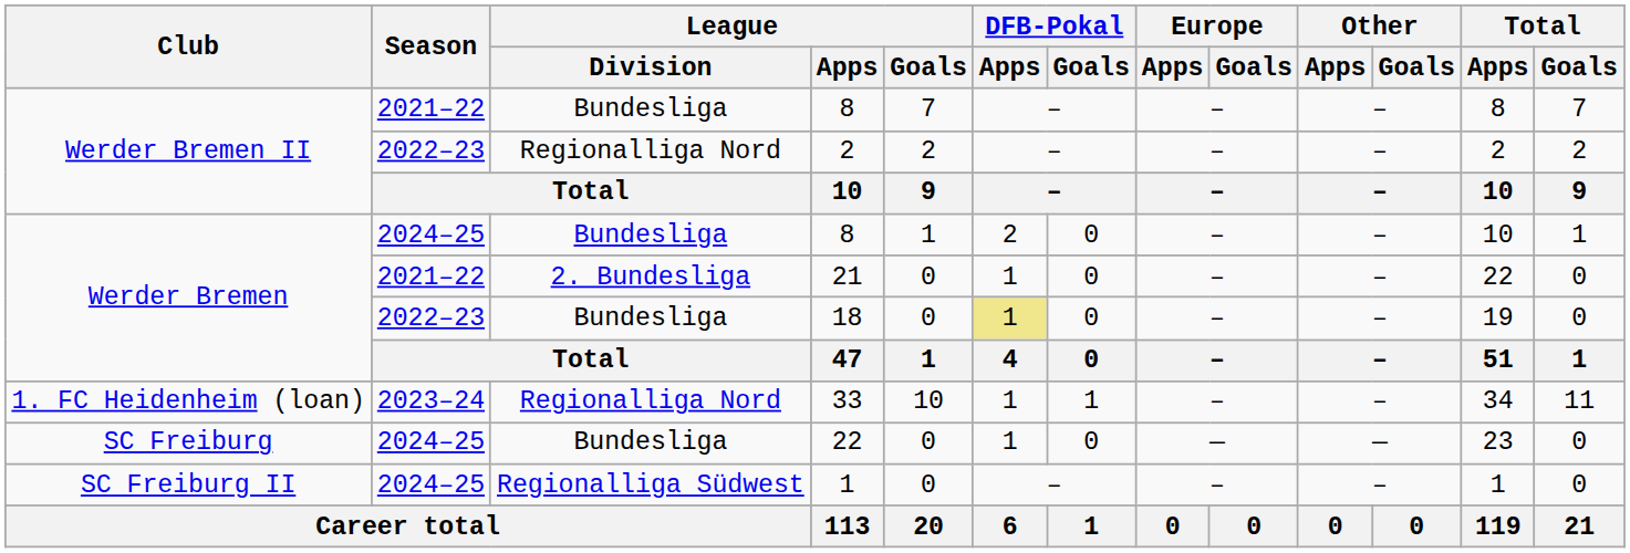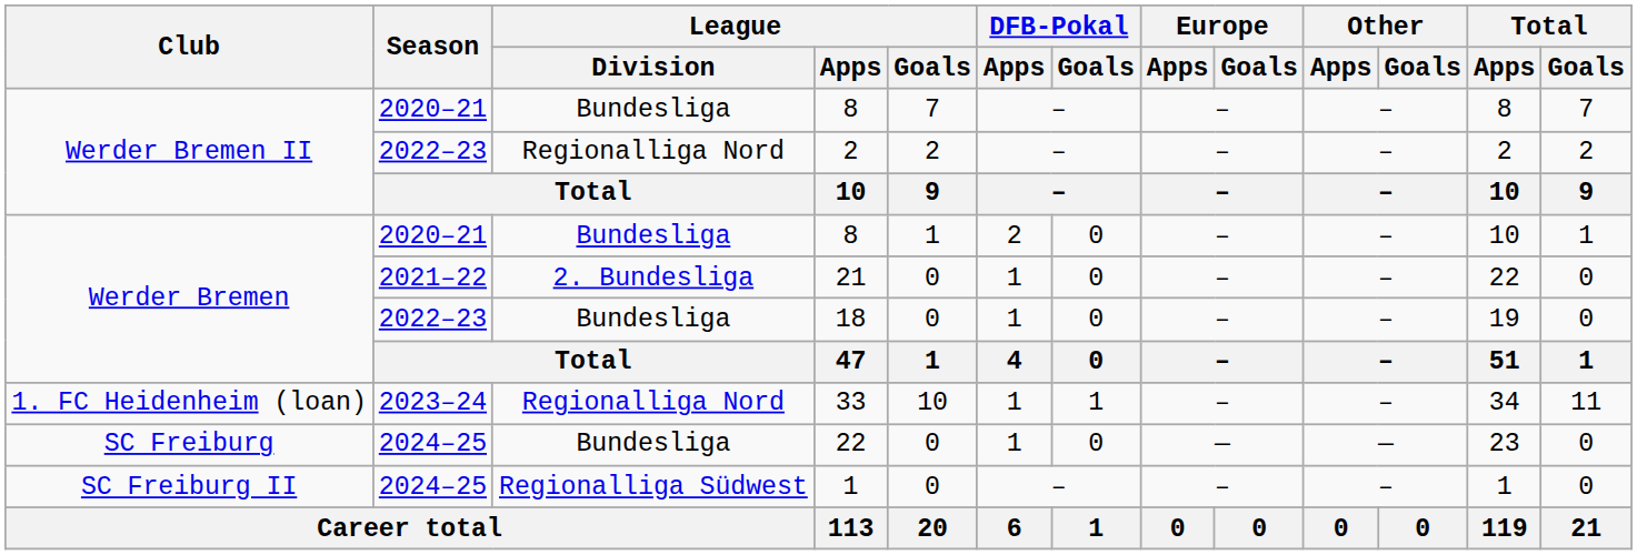 <table class="wikitable" style="text-align: center">
 <tr>
 <th rowspan="2">Club</th>
 <th rowspan="2">Season</th>
 <th colspan="3">League</th>
 <th colspan="2"><a href='#'>DFB-Pokal</a></th>
 <th colspan="2">Europe</th>
 <th colspan="2">Other</th>
 <th colspan="2">Total</th>
 </tr>
 <tr>
 <th>Division</th>
 <th>Apps</th>
 <th>Goals</th>
 <th>Apps</th>
 <th>Goals</th>
 <th>Apps</th>
 <th>Goals</th>
 <th>Apps</th>
 <th>Goals</th>
 <th>Apps</th>
 <th>Goals</th>
 </tr>
 <tr>
 <td rowspan="3"><a href='#'>Werder Bremen II</a></td>
-<td><a href='#'>2021–22</a></td>
+<td><a href='#'>2020–21</a></td>
 <td>Bundesliga</td>
 <td>8</td>
 <td>7</td>
 <td colspan="2">–</td>
 <td colspan="2">–</td>
 <td colspan="2">–</td>
 <td>8</td>
 <td>7</td>
 </tr>
 <tr>
 <td><a href='#'>2022–23</a></td>
 <td>Regionalliga Nord</td>
 <td>2</td>
 <td>2</td>
 <td colspan="2">–</td>
 <td colspan="2">–</td>
 <td colspan="2">–</td>
 <td>2</td>
 <td>2</td>
 </tr>
 <tr>
 <th colspan="2">Total</th>
 <th>10</th>
 <th>9</th>
 <th colspan="2">–</th>
 <th colspan="2">–</th>
 <th colspan="2">–</th>
 <th>10</th>
 <th>9</th>
 </tr>
 <tr>
 <td rowspan="4"><a href='#'>Werder Bremen</a></td>
-<td><a href='#'>2024–25</a></td>
+<td><a href='#'>2020–21</a></td>
 <td><a href='#'>Bundesliga</a></td>
 <td>8</td>
 <td>1</td>
 <td>2</td>
 <td>0</td>
 <td colspan="2">–</td>
 <td colspan="2">–</td>
 <td>10</td>
 <td>1</td>
 </tr>
 <tr>
 <td><a href='#'>2021–22</a></td>
 <td><a href='#'>2. Bundesliga</a></td>
 <td>21</td>
 <td>0</td>
 <td>1</td>
 <td>0</td>
 <td colspan="2">–</td>
 <td colspan="2">–</td>
 <td>22</td>
 <td>0</td>
 </tr>
 <tr>
 <td><a href='#'>2022–23</a></td>
 <td>Bundesliga</td>
 <td>18</td>
 <td>0</td>
-<td style="background: khaki;">1</td>
+<td>1</td>
 <td>0</td>
 <td colspan="2">–</td>
 <td colspan="2">–</td>
 <td>19</td>
 <td>0</td>
 </tr>
 <tr>
 <th colspan="2">Total</th>
 <th>47</th>
 <th>1</th>
 <th>4</th>
 <th>0</th>
 <th colspan="2">–</th>
 <th colspan="2">–</th>
 <th>51</th>
 <th>1</th>
 </tr>
 <tr>
 <td><a href='#'>1. FC Heidenheim</a> (loan)</td>
 <td><a href='#'>2023–24</a></td>
 <td><a href='#'>Regionalliga Nord</a></td>
 <td>33</td>
 <td>10</td>
 <td>1</td>
 <td>1</td>
 <td colspan="2">–</td>
 <td colspan="2">–</td>
 <td>34</td>
 <td>11</td>
 </tr>
 <tr>
 <td><a href='#'>SC Freiburg</a></td>
 <td><a href='#'>2024–25</a></td>
 <td>Bundesliga</td>
 <td>22</td>
 <td>0</td>
 <td>1</td>
 <td>0</td>
 <td colspan="2">—</td>
 <td colspan="2">—</td>
 <td>23</td>
 <td>0</td>
 </tr>
 <tr>
 <td><a href='#'>SC Freiburg II</a></td>
 <td><a href='#'>2024–25</a></td>
 <td><a href='#'>Regionalliga Südwest</a></td>
 <td>1</td>
 <td>0</td>
 <td colspan="2">–</td>
 <td colspan="2">–</td>
 <td colspan="2">–</td>
 <td>1</td>
 <td>0</td>
 </tr>
 <tr>
 <th colspan="3">Career total</th>
 <th>113</th>
 <th>20</th>
 <th>6</th>
 <th>1</th>
 <th>0</th>
 <th>0</th>
 <th>0</th>
 <th>0</th>
 <th>119</th>
 <th>21</th>
 </tr>
 </table>
